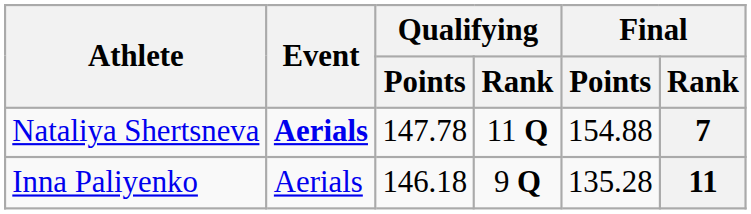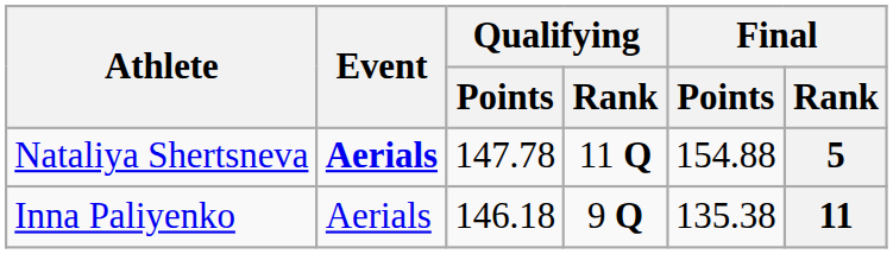 <table class="wikitable" style="font-size:90%">
 <tr>
 <th rowspan="2">Athlete</th>
 <th rowspan="2">Event</th>
 <th colspan="2">Qualifying</th>
 <th colspan="2">Final</th>
 </tr>
 <tr>
 <th>Points</th>
 <th>Rank</th>
 <th>Points</th>
 <th>Rank</th>
 </tr>
 <tr>
 <td><a href='#'>Nataliya Shertsneva</a></td>
 <td><strong><a href='#'>Aerials</a></strong></td>
 <td align="center">147.78</td>
 <td align="center">11 <strong>Q</strong></td>
 <td align="center">154.88</td>
-<th align="center">7</th>
+<th align="center">5</th>
 </tr>
 <tr>
 <td><a href='#'>Inna Paliyenko</a></td>
 <td><a href='#'>Aerials</a></td>
 <td align="center">146.18</td>
 <td align="center">9 <strong>Q</strong></td>
-<td align="center">135.28</td>
+<td align="center">135.38</td>
 <th align="center">11</th>
 </tr>
 </table>
